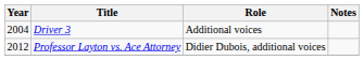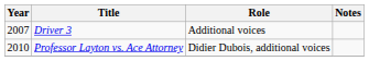 <table class="wikitable plainrowheaders sortable">
 <tr>
 <th scope="col">Year</th>
 <th scope="col">Title</th>
 <th scope="col">Role</th>
 <th class="unsortable">Notes</th>
 </tr>
 <tr>
-<td>2004</td>
+<td>2007</td>
 <td><em><a href='#'>Driver 3</a></em></td>
 <td>Additional voices</td>
 <td></td>
 </tr>
 <tr>
-<td>2012</td>
+<td>2010</td>
 <td><em><a href='#'>Professor Layton vs. Ace Attorney</a></em></td>
 <td>Didier Dubois, additional voices</td>
 <td></td>
 </tr>
 <tr>
 </tr>
 </table>
